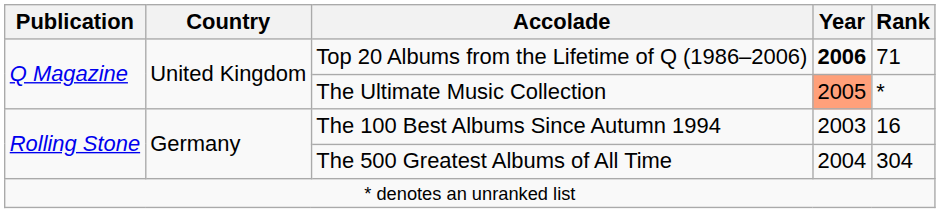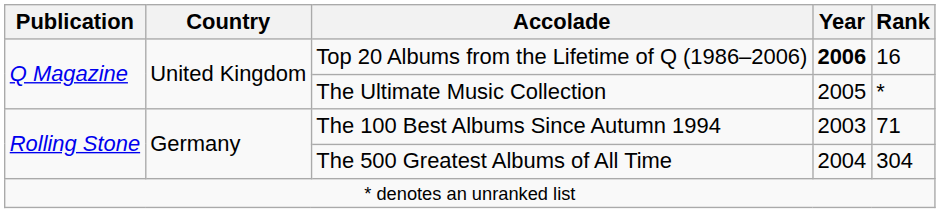 <table class="wikitable">
 <tr>
 <th>Publication</th>
 <th>Country</th>
 <th>Accolade</th>
 <th>Year</th>
 <th>Rank</th>
 </tr>
 <tr>
 <td rowspan="2"><em><a href='#'>Q Magazine</a></em></td>
 <td rowspan="2">United Kingdom</td>
 <td>Top 20 Albums from the Lifetime of Q (1986–2006)</td>
 <td><strong>2006</strong></td>
-<td>71</td>
+<td>16</td>
 </tr>
 <tr>
 <td>The Ultimate Music Collection</td>
-<td style="background: lightsalmon;">2005</td>
+<td>2005</td>
 <td>*</td>
 </tr>
 <tr>
 <td rowspan="2"><em><a href='#'>Rolling Stone</a></em></td>
 <td rowspan="2">Germany</td>
 <td>The 100 Best Albums Since Autumn 1994</td>
 <td>2003</td>
-<td>16</td>
+<td>71</td>
 </tr>
 <tr>
 <td>The 500 Greatest Albums of All Time</td>
 <td>2004</td>
 <td>304</td>
 </tr>
 <tr>
 <td colspan="5" style="text-align:center; font-size:10pt;">* denotes an unranked list</td>
 </tr>
 </table>
